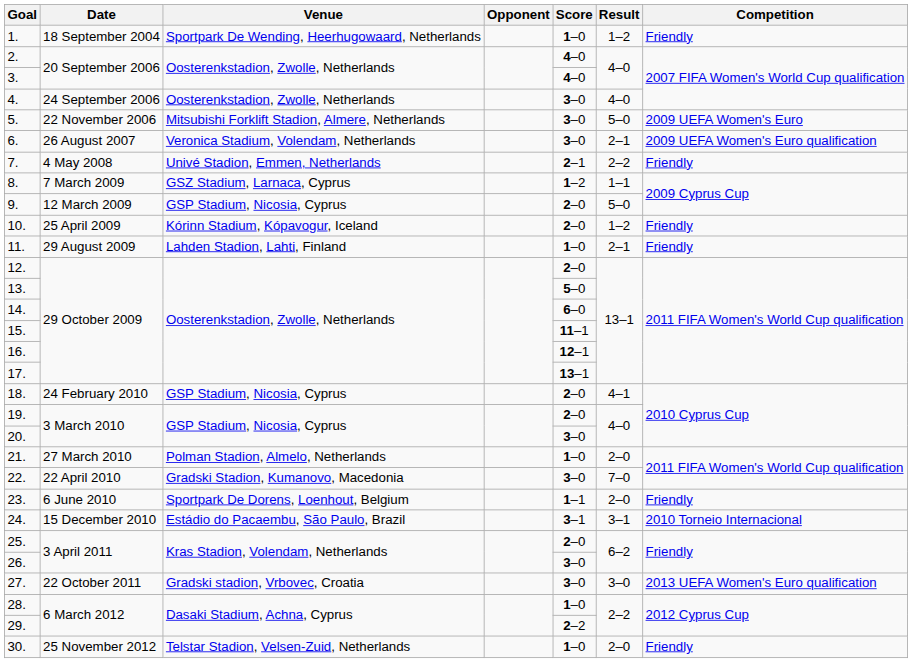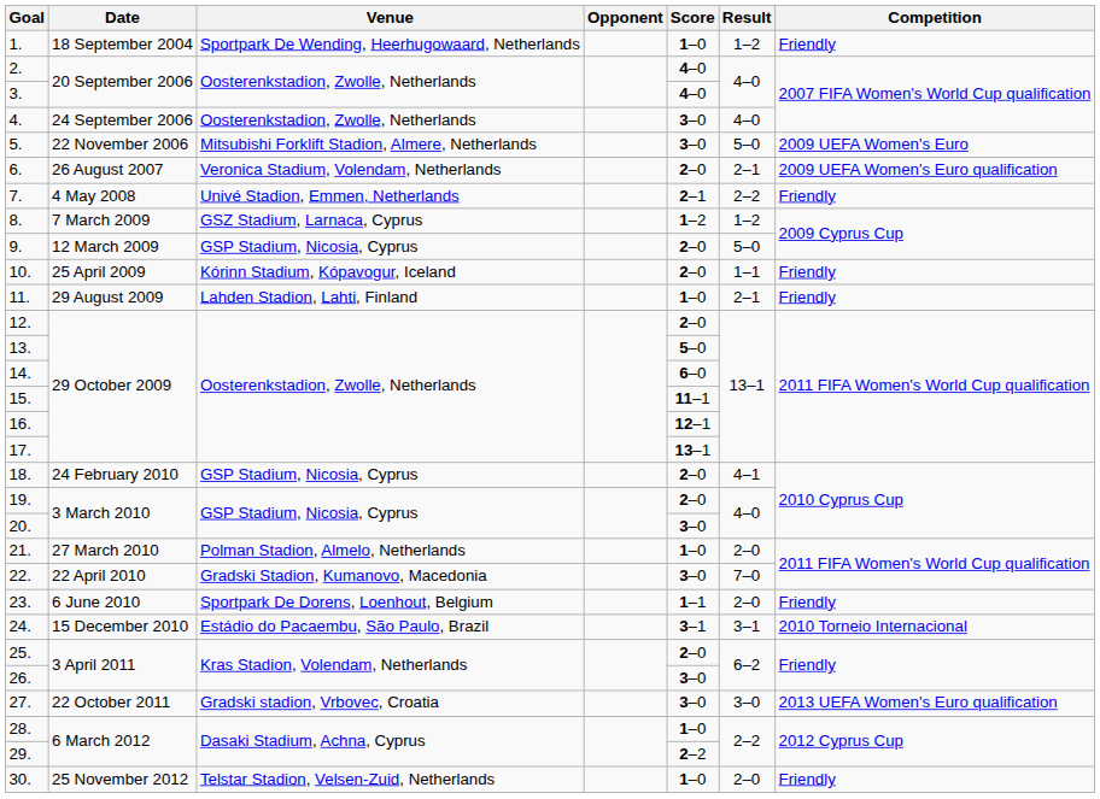 <table class="wikitable">
 <tr>
 <th>Goal</th>
 <th>Date</th>
 <th>Venue</th>
 <th>Opponent</th>
 <th>Score</th>
 <th>Result</th>
 <th>Competition</th>
 </tr>
 <tr>
 <td>1.</td>
 <td>18 September 2004</td>
 <td><a href='#'>Sportpark De Wending</a>, <a href='#'>Heerhugowaard</a>, Netherlands</td>
 <td></td>
 <td align=center><strong>1</strong>–0</td>
 <td align=center>1–2</td>
 <td><a href='#'>Friendly</a></td>
 </tr>
 <tr>
 <td>2.</td>
 <td rowspan=2>20 September 2006</td>
 <td rowspan=2><a href='#'>Oosterenkstadion</a>, <a href='#'>Zwolle</a>, Netherlands</td>
 <td rowspan=2></td>
 <td align=center><strong>4</strong>–0</td>
 <td rowspan=2 align=center>4–0</td>
 <td rowspan=3><a href='#'>2007 FIFA Women's World Cup qualification</a></td>
 </tr>
 <tr>
 <td>3.</td>
 <td align=center><strong>4</strong>–0</td>
 </tr>
 <tr>
 <td>4.</td>
 <td>24 September 2006</td>
 <td><a href='#'>Oosterenkstadion</a>, <a href='#'>Zwolle</a>, Netherlands</td>
 <td></td>
 <td align=center><strong>3</strong>–0</td>
 <td align=center>4–0</td>
 </tr>
 <tr>
 <td>5.</td>
 <td>22 November 2006</td>
 <td><a href='#'>Mitsubishi Forklift Stadion</a>, <a href='#'>Almere</a>, Netherlands</td>
 <td></td>
 <td align=center><strong>3</strong>–0</td>
 <td align=center>5–0</td>
 <td><a href='#'>2009 UEFA Women's Euro</a></td>
 </tr>
 <tr>
 <td>6.</td>
 <td>26 August 2007</td>
 <td><a href='#'>Veronica Stadium</a>, <a href='#'>Volendam</a>, Netherlands</td>
 <td></td>
-<td align=center><strong>3</strong>–0</td>
+<td align=center><strong>2</strong>–0</td>
 <td align=center>2–1</td>
 <td><a href='#'>2009 UEFA Women's Euro qualification</a></td>
 </tr>
 <tr>
 <td>7.</td>
 <td>4 May 2008</td>
 <td><a href='#'>Univé Stadion</a>, <a href='#'>Emmen, Netherlands</a></td>
 <td></td>
 <td align=center><strong>2</strong>–1</td>
 <td align=center>2–2</td>
 <td><a href='#'>Friendly</a></td>
 </tr>
 <tr>
 <td>8.</td>
 <td>7 March 2009</td>
 <td><a href='#'>GSZ Stadium</a>, <a href='#'>Larnaca</a>, Cyprus</td>
 <td></td>
 <td align=center><strong>1</strong>–2</td>
-<td align=center>1–1</td>
+<td align=center>1–2</td>
 <td rowspan=2><a href='#'>2009 Cyprus Cup</a></td>
 </tr>
 <tr>
 <td>9.</td>
 <td>12 March 2009</td>
 <td><a href='#'>GSP Stadium</a>, <a href='#'>Nicosia</a>, Cyprus</td>
 <td></td>
 <td align=center><strong>2</strong>–0</td>
 <td align=center>5–0</td>
 </tr>
 <tr>
 <td>10.</td>
 <td>25 April 2009</td>
 <td><a href='#'>Kórinn Stadium</a>, <a href='#'>Kópavogur</a>, Iceland</td>
 <td></td>
 <td align=center><strong>2</strong>–0</td>
-<td align=center>1–2</td>
+<td align=center>1–1</td>
 <td><a href='#'>Friendly</a></td>
 </tr>
 <tr>
 <td>11.</td>
 <td>29 August 2009</td>
 <td><a href='#'>Lahden Stadion</a>, <a href='#'>Lahti</a>, Finland</td>
 <td></td>
 <td align=center><strong>1</strong>–0</td>
 <td align=center>2–1</td>
 <td><a href='#'>Friendly</a></td>
 </tr>
 <tr>
 <td>12.</td>
 <td rowspan=6>29 October 2009</td>
 <td rowspan=6><a href='#'>Oosterenkstadion</a>, <a href='#'>Zwolle</a>, Netherlands</td>
 <td rowspan=6></td>
 <td align=center><strong>2</strong>–0</td>
 <td rowspan=6 align=center>13–1</td>
 <td rowspan=6><a href='#'>2011 FIFA Women's World Cup qualification</a></td>
 </tr>
 <tr>
 <td>13.</td>
 <td align=center><strong>5</strong>–0</td>
 </tr>
 <tr>
 <td>14.</td>
 <td align=center><strong>6</strong>–0</td>
 </tr>
 <tr>
 <td>15.</td>
 <td align=center><strong>11</strong>–1</td>
 </tr>
 <tr>
 <td>16.</td>
 <td align=center><strong>12</strong>–1</td>
 </tr>
 <tr>
 <td>17.</td>
 <td align=center><strong>13</strong>–1</td>
 </tr>
 <tr>
 <td>18.</td>
 <td>24 February 2010</td>
 <td><a href='#'>GSP Stadium</a>, <a href='#'>Nicosia</a>, Cyprus</td>
 <td></td>
 <td align=center><strong>2</strong>–0</td>
 <td align=center>4–1</td>
 <td rowspan=3><a href='#'>2010 Cyprus Cup</a></td>
 </tr>
 <tr>
 <td>19.</td>
 <td rowspan=2>3 March 2010</td>
 <td rowspan=2><a href='#'>GSP Stadium</a>, <a href='#'>Nicosia</a>, Cyprus</td>
 <td rowspan=2></td>
 <td align=center><strong>2</strong>–0</td>
 <td rowspan=2 align=center>4–0</td>
 </tr>
 <tr>
 <td>20.</td>
 <td align=center><strong>3</strong>–0</td>
 </tr>
 <tr>
 <td>21.</td>
 <td>27 March 2010</td>
 <td><a href='#'>Polman Stadion</a>, <a href='#'>Almelo</a>, Netherlands</td>
 <td></td>
 <td align=center><strong>1</strong>–0</td>
 <td align=center>2–0</td>
 <td rowspan=2><a href='#'>2011 FIFA Women's World Cup qualification</a></td>
 </tr>
 <tr>
 <td>22.</td>
 <td>22 April 2010</td>
 <td><a href='#'>Gradski Stadion</a>, <a href='#'>Kumanovo</a>, Macedonia</td>
 <td></td>
 <td align=center><strong>3</strong>–0</td>
 <td align=center>7–0</td>
 </tr>
 <tr>
 <td>23.</td>
 <td>6 June 2010</td>
 <td><a href='#'>Sportpark De Dorens</a>, <a href='#'>Loenhout</a>, Belgium</td>
 <td></td>
 <td align=center><strong>1</strong>–1</td>
 <td align=center>2–0</td>
 <td><a href='#'>Friendly</a></td>
 </tr>
 <tr>
 <td>24.</td>
 <td>15 December 2010</td>
 <td><a href='#'>Estádio do Pacaembu</a>, <a href='#'>São Paulo</a>, Brazil</td>
 <td></td>
 <td align=center><strong>3</strong>–1</td>
 <td align=center>3–1</td>
 <td><a href='#'>2010 Torneio Internacional</a></td>
 </tr>
 <tr>
 <td>25.</td>
 <td rowspan=2>3 April 2011</td>
 <td rowspan=2><a href='#'>Kras Stadion</a>, <a href='#'>Volendam</a>, Netherlands</td>
 <td rowspan=2></td>
 <td align=center><strong>2</strong>–0</td>
 <td rowspan=2 align=center>6–2</td>
 <td rowspan=2><a href='#'>Friendly</a></td>
 </tr>
 <tr>
 <td>26.</td>
 <td align=center><strong>3</strong>–0</td>
 </tr>
 <tr>
 <td>27.</td>
 <td>22 October 2011</td>
 <td><a href='#'>Gradski stadion</a>, <a href='#'>Vrbovec</a>, Croatia</td>
 <td></td>
 <td align=center><strong>3</strong>–0</td>
 <td align=center>3–0</td>
 <td><a href='#'>2013 UEFA Women's Euro qualification</a></td>
 </tr>
 <tr>
 <td>28.</td>
 <td rowspan=2>6 March 2012</td>
 <td rowspan=2><a href='#'>Dasaki Stadium</a>, <a href='#'>Achna</a>, Cyprus</td>
 <td rowspan=2></td>
 <td align=center><strong>1</strong>–0</td>
 <td rowspan=2 align=center>2–2</td>
 <td rowspan=2><a href='#'>2012 Cyprus Cup</a></td>
 </tr>
 <tr>
 <td>29.</td>
 <td align=center><strong>2</strong>–2</td>
 </tr>
 <tr>
 <td>30.</td>
 <td>25 November 2012</td>
 <td><a href='#'>Telstar Stadion</a>, <a href='#'>Velsen-Zuid</a>, Netherlands</td>
 <td></td>
 <td align=center><strong>1</strong>–0</td>
 <td align=center>2–0</td>
 <td><a href='#'>Friendly</a></td>
 </tr>
 </table>
